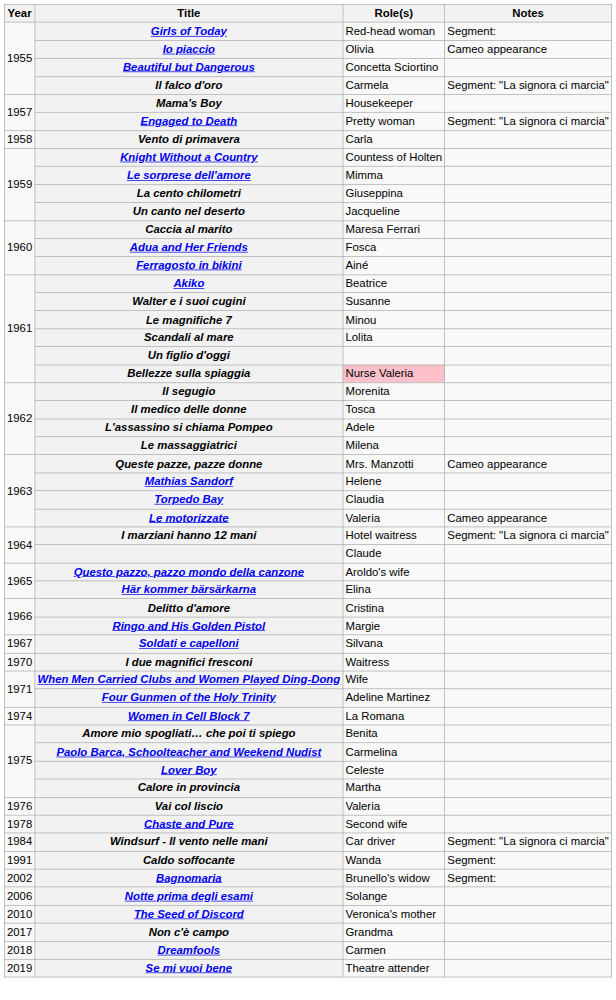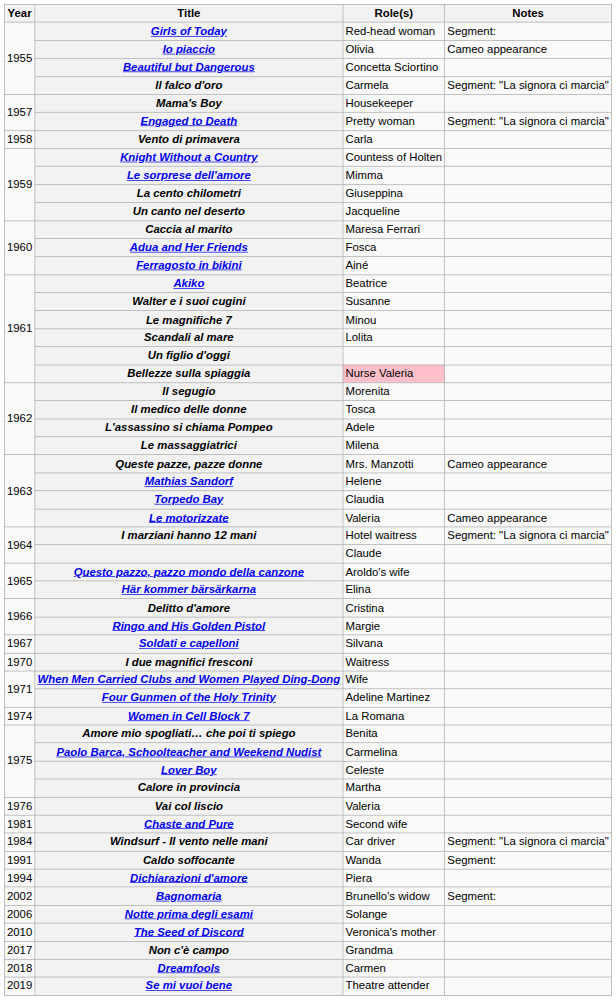 <table class="wikitable plainrowheaders sortable">
 <tr>
 <th scope="col">Year</th>
 <th scope="col">Title</th>
 <th scope="col">Role(s)</th>
 <th scope="col" class="unsortable">Notes</th>
 </tr>
 <tr>
 <td rowspan="4">1955</td>
 <th scope="row"><em><a href='#'>Girls of Today</a></em></th>
 <td>Red-head woman</td>
 <td>Segment: </td>
 </tr>
 <tr>
 <th scope="row"><em><a href='#'>Io piaccio</a></em></th>
 <td>Olivia</td>
 <td>Cameo appearance</td>
 </tr>
 <tr>
 <th scope="row"><em><a href='#'>Beautiful but Dangerous</a></em></th>
 <td>Concetta Sciortino</td>
 <td></td>
 </tr>
 <tr>
 <th scope="row"><em>Il falco d'oro</em></th>
 <td>Carmela</td>
 <td>Segment: "La signora ci marcia"</td>
 </tr>
 <tr>
 <td rowspan="2">1957</td>
 <th scope="row"><em>Mama's Boy</em></th>
 <td>Housekeeper</td>
 <td></td>
 </tr>
 <tr>
 <th scope="row"><em><a href='#'>Engaged to Death</a></em></th>
 <td>Pretty woman</td>
 <td>Segment: "La signora ci marcia"</td>
 </tr>
 <tr>
 <td>1958</td>
 <th scope="row"><em>Vento di primavera</em></th>
 <td>Carla</td>
 <td></td>
 </tr>
 <tr>
 <td rowspan="4">1959</td>
 <th scope="row"><em><a href='#'>Knight Without a Country</a></em></th>
 <td>Countess of Holten</td>
 <td></td>
 </tr>
 <tr>
 <th scope="row"><em><a href='#'>Le sorprese dell'amore</a></em></th>
 <td>Mimma</td>
 <td></td>
 </tr>
 <tr>
 <th scope="row"><em>La cento chilometri</em></th>
 <td>Giuseppina</td>
 <td></td>
 </tr>
 <tr>
 <th scope="row"><em>Un canto nel deserto</em></th>
 <td>Jacqueline</td>
 <td></td>
 </tr>
 <tr>
 <td rowspan="3">1960</td>
 <th scope="row"><em>Caccia al marito</em></th>
 <td>Maresa Ferrari</td>
 <td></td>
 </tr>
 <tr>
 <th scope="row"><em><a href='#'>Adua and Her Friends</a></em></th>
 <td>Fosca</td>
 <td></td>
 </tr>
 <tr>
 <th scope="row"><em><a href='#'>Ferragosto in bikini</a></em></th>
 <td>Ainé</td>
 <td></td>
 </tr>
 <tr>
 <td rowspan="6">1961</td>
 <th scope="row"><em><a href='#'>Akiko</a></em></th>
 <td>Beatrice</td>
 <td></td>
 </tr>
 <tr>
 <th scope="row"><em>Walter e i suoi cugini</em></th>
 <td>Susanne</td>
 <td></td>
 </tr>
 <tr>
 <th scope="row"><em>Le magnifiche 7</em></th>
 <td>Minou</td>
 <td></td>
 </tr>
 <tr>
 <th scope="row"><em>Scandali al mare</em></th>
 <td>Lolita</td>
 <td></td>
 </tr>
 <tr>
 <th scope="row"><em>Un figlio d'oggi</em></th>
 <td></td>
 <td></td>
 </tr>
 <tr>
 <th scope="row"><em>Bellezze sulla spiaggia</em></th>
 <td style="background: pink;">Nurse Valeria</td>
 <td></td>
 </tr>
 <tr>
 <td rowspan="4">1962</td>
 <th scope="row"><em>Il segugio</em></th>
 <td>Morenita</td>
 <td></td>
 </tr>
 <tr>
 <th scope="row"><em>Il medico delle donne</em></th>
 <td>Tosca</td>
 <td></td>
 </tr>
 <tr>
 <th scope="row"><em>L'assassino si chiama Pompeo</em></th>
 <td>Adele</td>
 <td></td>
 </tr>
 <tr>
 <th scope="row"><em>Le massaggiatrici</em></th>
 <td>Milena</td>
 <td></td>
 </tr>
 <tr>
 <td rowspan="4">1963</td>
 <th scope="row"><em>Queste pazze, pazze donne</em></th>
 <td>Mrs. Manzotti</td>
 <td>Cameo appearance</td>
 </tr>
 <tr>
 <th scope="row"><em><a href='#'>Mathias Sandorf</a></em></th>
 <td>Helene</td>
 <td></td>
 </tr>
 <tr>
 <th scope="row"><em><a href='#'>Torpedo Bay</a></em></th>
 <td>Claudia</td>
 <td></td>
 </tr>
 <tr>
 <th scope="row"><em><a href='#'>Le motorizzate</a></em></th>
 <td>Valeria</td>
 <td>Cameo appearance</td>
 </tr>
 <tr>
 <td rowspan="2">1964</td>
 <th scope="row"><em>I marziani hanno 12 mani</em></th>
 <td>Hotel waitress</td>
 <td>Segment: "La signora ci marcia"</td>
 </tr>
 <tr>
 <th scope="row"><em></em></th>
 <td>Claude</td>
 <td></td>
 </tr>
 <tr>
 <td rowspan="2">1965</td>
 <th scope="row"><em><a href='#'>Questo pazzo, pazzo mondo della canzone</a></em></th>
 <td>Aroldo's wife</td>
 <td></td>
 </tr>
 <tr>
 <th scope="row"><em><a href='#'>Här kommer bärsärkarna</a></em></th>
 <td>Elina</td>
 <td></td>
 </tr>
 <tr>
 <td rowspan="2">1966</td>
 <th scope="row"><em>Delitto d'amore</em></th>
 <td>Cristina</td>
 <td></td>
 </tr>
 <tr>
 <th scope="row"><em><a href='#'>Ringo and His Golden Pistol</a></em></th>
 <td>Margie</td>
 <td></td>
 </tr>
 <tr>
 <td>1967</td>
 <th scope="row"><em><a href='#'>Soldati e capelloni</a></em></th>
 <td>Silvana</td>
 <td></td>
 </tr>
 <tr>
 <td>1970</td>
 <th scope="row"><em>I due magnifici fresconi</em></th>
 <td>Waitress</td>
 <td></td>
 </tr>
 <tr>
 <td rowspan="2">1971</td>
 <th scope="row"><em><a href='#'>When Men Carried Clubs and Women Played Ding-Dong</a></em></th>
 <td>Wife</td>
 <td></td>
 </tr>
 <tr>
 <th scope="row"><em><a href='#'>Four Gunmen of the Holy Trinity</a></em></th>
 <td>Adeline Martinez</td>
 <td></td>
 </tr>
 <tr>
 <td>1974</td>
 <th scope="row"><em><a href='#'>Women in Cell Block 7</a></em></th>
 <td>La Romana</td>
 <td></td>
 </tr>
 <tr>
 <td rowspan="4">1975</td>
 <th scope="row"><em>Amore mio spogliati… che poi ti spiego</em></th>
 <td>Benita</td>
 <td></td>
 </tr>
 <tr>
 <th scope="row"><em><a href='#'>Paolo Barca, Schoolteacher and Weekend Nudist</a></em></th>
 <td>Carmelina</td>
 <td></td>
 </tr>
 <tr>
 <th scope="row"><em><a href='#'>Lover Boy</a></em></th>
 <td>Celeste</td>
 <td></td>
 </tr>
 <tr>
 <th scope="row"><em>Calore in provincia</em></th>
 <td>Martha</td>
 <td></td>
 </tr>
 <tr>
 <td>1976</td>
 <th scope="row"><em>Vai col liscio</em></th>
 <td>Valeria</td>
 <td></td>
 </tr>
 <tr>
-<td>1978</td>
+<td>1981</td>
 <th scope="row"><em><a href='#'>Chaste and Pure</a></em></th>
 <td>Second wife</td>
 <td></td>
 </tr>
 <tr>
 <td>1984</td>
 <th scope="row"><em>Windsurf - Il vento nelle mani</em></th>
 <td>Car driver</td>
 <td>Segment: "La signora ci marcia"</td>
 </tr>
 <tr>
 <td>1991</td>
 <th scope="row"><em>Caldo soffocante</em></th>
 <td>Wanda</td>
 <td>Segment: </td>
+</tr>
+<tr>
+<td>1994</td>
+<th scope="row"><em><a href='#'>Dichiarazioni d'amore</a></em></th>
+<td>Piera</td>
+<td></td>
 </tr>
 <tr>
 <td>2002</td>
 <th scope="row"><em><a href='#'>Bagnomaria</a></em></th>
 <td>Brunello's widow</td>
 <td>Segment: </td>
 </tr>
 <tr>
 <td>2006</td>
 <th scope="row"><em><a href='#'>Notte prima degli esami</a></em></th>
 <td>Solange</td>
 <td></td>
 </tr>
 <tr>
 <td>2010</td>
 <th scope="row"><em><a href='#'>The Seed of Discord</a></em></th>
 <td>Veronica's mother</td>
 <td></td>
 </tr>
 <tr>
 <td>2017</td>
 <th scope="row"><em>Non c'è campo</em></th>
 <td>Grandma</td>
 <td></td>
 </tr>
 <tr>
 <td>2018</td>
 <th scope="row"><em><a href='#'>Dreamfools</a></em></th>
 <td>Carmen</td>
 <td></td>
 </tr>
 <tr>
 <td>2019</td>
 <th scope="row"><em><a href='#'>Se mi vuoi bene</a></em></th>
 <td>Theatre attender</td>
 <td></td>
 </tr>
 </table>
